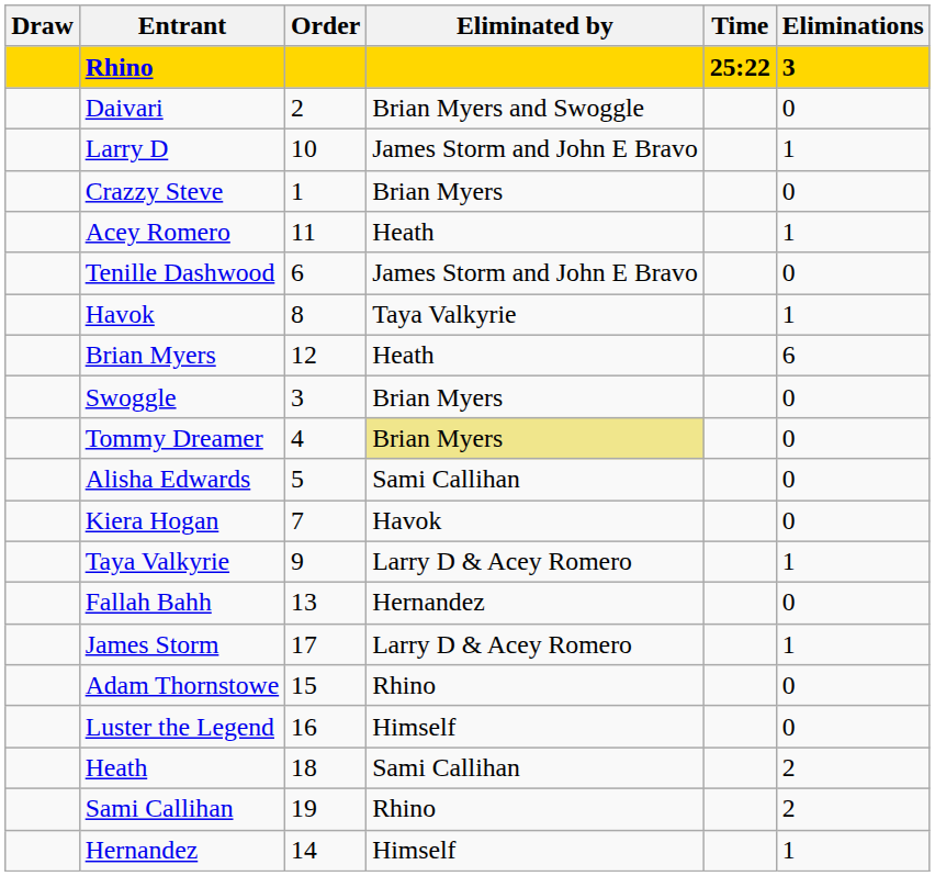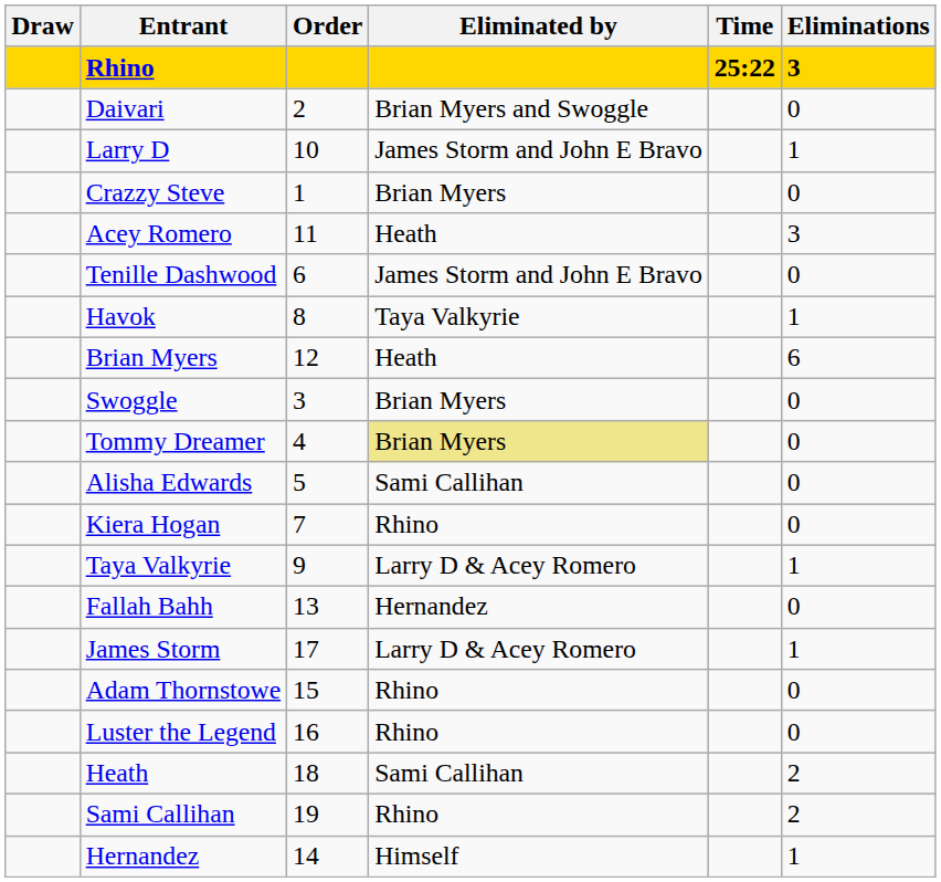 <table class="wikitable sortable">
 <tr>
 <th>Draw</th>
 <th>Entrant</th>
 <th>Order</th>
 <th>Eliminated by</th>
 <th>Time</th>
 <th>Eliminations</th>
 </tr>
 <tr style="background:gold">
 <td><strong></strong></td>
 <td><strong><a href='#'>Rhino</a></strong></td>
 <td><strong></strong></td>
 <td><strong></strong></td>
 <td><strong>25:22</strong></td>
 <td><strong>3</strong></td>
 </tr>
 <tr>
 <td></td>
 <td><a href='#'>Daivari</a></td>
 <td>2</td>
 <td>Brian Myers and Swoggle</td>
 <td></td>
 <td>0</td>
 </tr>
 <tr>
 <td></td>
 <td><a href='#'>Larry D</a></td>
 <td>10</td>
 <td>James Storm and John E Bravo</td>
 <td></td>
 <td>1</td>
 </tr>
 <tr>
 <td></td>
 <td><a href='#'>Crazzy Steve</a></td>
 <td>1</td>
 <td>Brian Myers</td>
 <td></td>
 <td>0</td>
 </tr>
 <tr>
 <td></td>
 <td><a href='#'>Acey Romero</a></td>
 <td>11</td>
 <td>Heath</td>
 <td></td>
-<td>1</td>
+<td>3</td>
 </tr>
 <tr>
 <td></td>
 <td><a href='#'>Tenille Dashwood</a></td>
 <td>6</td>
 <td>James Storm and John E Bravo</td>
 <td></td>
 <td>0</td>
 </tr>
 <tr>
 <td></td>
 <td><a href='#'>Havok</a></td>
 <td>8</td>
 <td>Taya Valkyrie</td>
 <td></td>
 <td>1</td>
 </tr>
 <tr>
 <td></td>
 <td><a href='#'>Brian Myers</a></td>
 <td>12</td>
 <td>Heath</td>
 <td></td>
 <td>6</td>
 </tr>
 <tr>
 <td></td>
 <td><a href='#'>Swoggle</a></td>
 <td>3</td>
 <td>Brian Myers</td>
 <td></td>
 <td>0</td>
 </tr>
 <tr>
 <td></td>
 <td><a href='#'>Tommy Dreamer</a></td>
 <td>4</td>
 <td style="background: khaki;">Brian Myers</td>
 <td></td>
 <td>0</td>
 </tr>
 <tr>
 <td></td>
 <td><a href='#'>Alisha Edwards</a></td>
 <td>5</td>
 <td>Sami Callihan</td>
 <td></td>
 <td>0</td>
 </tr>
 <tr>
 <td></td>
 <td><a href='#'>Kiera Hogan</a></td>
 <td>7</td>
-<td>Havok</td>
+<td>Rhino</td>
 <td></td>
 <td>0</td>
 </tr>
 <tr>
 <td></td>
 <td><a href='#'>Taya Valkyrie</a></td>
 <td>9</td>
 <td>Larry D & Acey Romero</td>
 <td></td>
 <td>1</td>
 </tr>
 <tr>
 <td></td>
 <td><a href='#'>Fallah Bahh</a></td>
 <td>13</td>
 <td>Hernandez</td>
 <td></td>
 <td>0</td>
 </tr>
 <tr>
 <td></td>
 <td><a href='#'>James Storm</a></td>
 <td>17</td>
 <td>Larry D & Acey Romero</td>
 <td></td>
 <td>1</td>
 </tr>
 <tr>
 <td></td>
 <td><a href='#'>Adam Thornstowe</a></td>
 <td>15</td>
 <td>Rhino</td>
 <td></td>
 <td>0</td>
 </tr>
 <tr>
 <td></td>
 <td><a href='#'>Luster the Legend</a></td>
 <td>16</td>
-<td>Himself</td>
+<td>Rhino</td>
 <td></td>
 <td>0</td>
 </tr>
 <tr>
 <td></td>
 <td><a href='#'>Heath</a></td>
 <td>18</td>
 <td>Sami Callihan</td>
 <td></td>
 <td>2</td>
 </tr>
 <tr>
 <td></td>
 <td><a href='#'>Sami Callihan</a></td>
 <td>19</td>
 <td>Rhino</td>
 <td></td>
 <td>2</td>
 </tr>
 <tr>
 <td></td>
 <td><a href='#'>Hernandez</a></td>
 <td>14</td>
 <td>Himself</td>
 <td></td>
 <td>1</td>
 </tr>
 </table>
